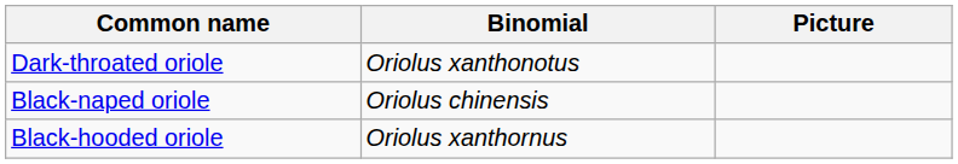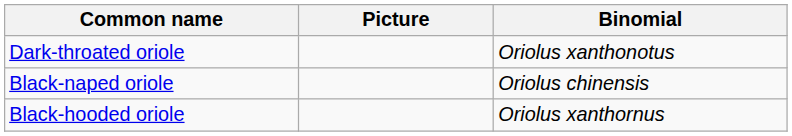 <table width=50% class="wikitable">
 <tr>
 <th width=30%>Common name</th>
+<th width=20%>Picture</th>
 <th width=30%>Binomial</th>
-<th width=20%>Picture</th>
 </tr>
 <tr>
 <td><a href='#'>Dark-throated oriole</a></td>
+<td></td>
 <td><em>Oriolus xanthonotus</em></td>
-<td></td>
 </tr>
 <tr>
 <td><a href='#'>Black-naped oriole</a></td>
+<td></td>
 <td><em>Oriolus chinensis</em></td>
-<td></td>
 </tr>
 <tr>
 <td><a href='#'>Black-hooded oriole</a></td>
+<td></td>
 <td><em>Oriolus xanthornus</em></td>
-<td></td>
 </tr>
 </table>
